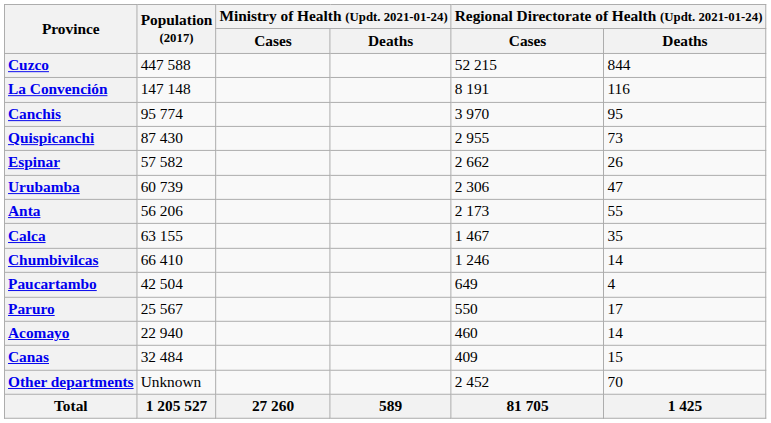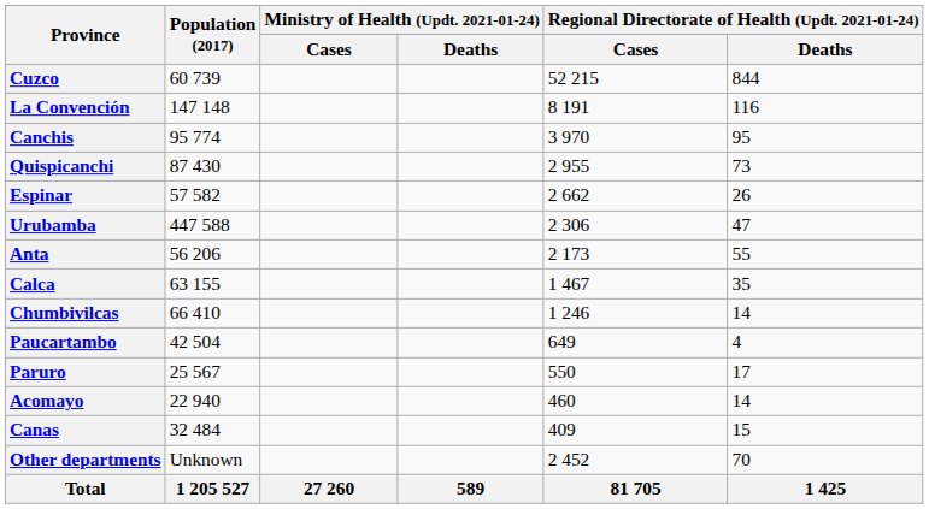 <table class="wikitable sortable striped col1izq" style="text-align:left; font-size:100%">
 <tr>
 <th rowspan="2">Province</th>
 <th rowspan="2">Population<br><small>(2017)</small></th>
 <th colspan="2">Ministry of Health <small>(Updt. 2021-01-24)</small></th>
 <th colspan="2">Regional Directorate of Health <small>(Updt. 2021-01-24)</small></th>
 </tr>
 <tr>
 <th>Cases</th>
 <th>Deaths</th>
 <th>Cases</th>
 <th>Deaths</th>
 </tr>
 <tr>
 <th style="text-align:left"> <a href='#'>Cuzco</a></th>
-<td>447 588</td>
+<td>60 739</td>
 <td></td>
 <td></td>
 <td>52 215</td>
 <td>844</td>
 </tr>
 <tr>
 <th style="text-align:left"> <a href='#'>La Convención</a></th>
 <td>147 148</td>
 <td></td>
 <td></td>
 <td>8 191</td>
 <td>116</td>
 </tr>
 <tr>
 <th style="text-align:left"> <a href='#'>Canchis</a></th>
 <td>95 774</td>
 <td></td>
 <td></td>
 <td>3 970</td>
 <td>95</td>
 </tr>
 <tr>
 <th style="text-align:left"> <a href='#'>Quispicanchi</a></th>
 <td>87 430</td>
 <td></td>
 <td></td>
 <td>2 955</td>
 <td>73</td>
 </tr>
 <tr>
 <th style="text-align:left"> <a href='#'>Espinar</a></th>
 <td>57 582</td>
 <td></td>
 <td></td>
 <td>2 662</td>
 <td>26</td>
 </tr>
 <tr>
 <th style="text-align:left"> <a href='#'>Urubamba</a></th>
-<td>60 739</td>
+<td>447 588</td>
 <td></td>
 <td></td>
 <td>2 306</td>
 <td>47</td>
 </tr>
 <tr>
 <th style="text-align:left"> <a href='#'>Anta</a></th>
 <td>56 206</td>
 <td></td>
 <td></td>
 <td>2 173</td>
 <td>55</td>
 </tr>
 <tr>
 <th style="text-align:left"> <a href='#'>Calca</a></th>
 <td>63 155</td>
 <td></td>
 <td></td>
 <td>1 467</td>
 <td>35</td>
 </tr>
 <tr>
 <th style="text-align:left"> <a href='#'>Chumbivilcas</a></th>
 <td>66 410</td>
 <td></td>
 <td></td>
 <td>1 246</td>
 <td>14</td>
 </tr>
 <tr>
 <th style="text-align:left"> <a href='#'>Paucartambo</a></th>
 <td>42 504</td>
 <td></td>
 <td></td>
 <td>649</td>
 <td>4</td>
 </tr>
 <tr>
 <th style="text-align:left"> <a href='#'>Paruro</a></th>
 <td>25 567</td>
 <td></td>
 <td></td>
 <td>550</td>
 <td>17</td>
 </tr>
 <tr>
 <th style="text-align:left"> <a href='#'>Acomayo</a></th>
 <td>22 940</td>
 <td></td>
 <td></td>
 <td>460</td>
 <td>14</td>
 </tr>
 <tr>
 <th style="text-align:left"> <a href='#'>Canas</a></th>
 <td>32 484</td>
 <td></td>
 <td></td>
 <td>409</td>
 <td>15</td>
 </tr>
 <tr>
 <th style="text-align:left"> <a href='#'>Other departments</a></th>
 <td>Unknown</td>
 <td></td>
 <td></td>
 <td>2 452</td>
 <td>70</td>
 </tr>
 <tr>
 <th> Total</th>
 <th>1 205 527</th>
 <th>27 260</th>
 <th>589</th>
 <th>81 705</th>
 <th>1 425</th>
 </tr>
 </table>
